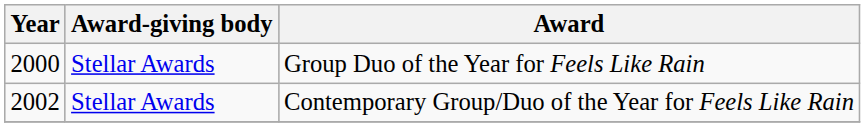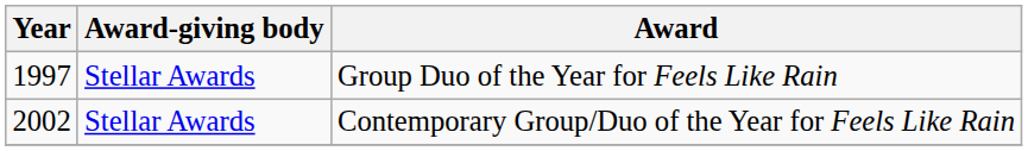 <table class="wikitable">
 <tr>
 <th>Year</th>
 <th>Award-giving body</th>
 <th>Award</th>
 </tr>
 <tr>
-<td>2000</td>
+<td>1997</td>
 <td><a href='#'>Stellar Awards</a></td>
 <td>Group Duo of the Year for <em>Feels Like Rain</em> </td>
 </tr>
 <tr>
 <td>2002</td>
 <td><a href='#'>Stellar Awards</a></td>
 <td>Contemporary Group/Duo of the Year for <em>Feels Like Rain</em></td>
 </tr>
 <tr>
 </tr>
 </table>
